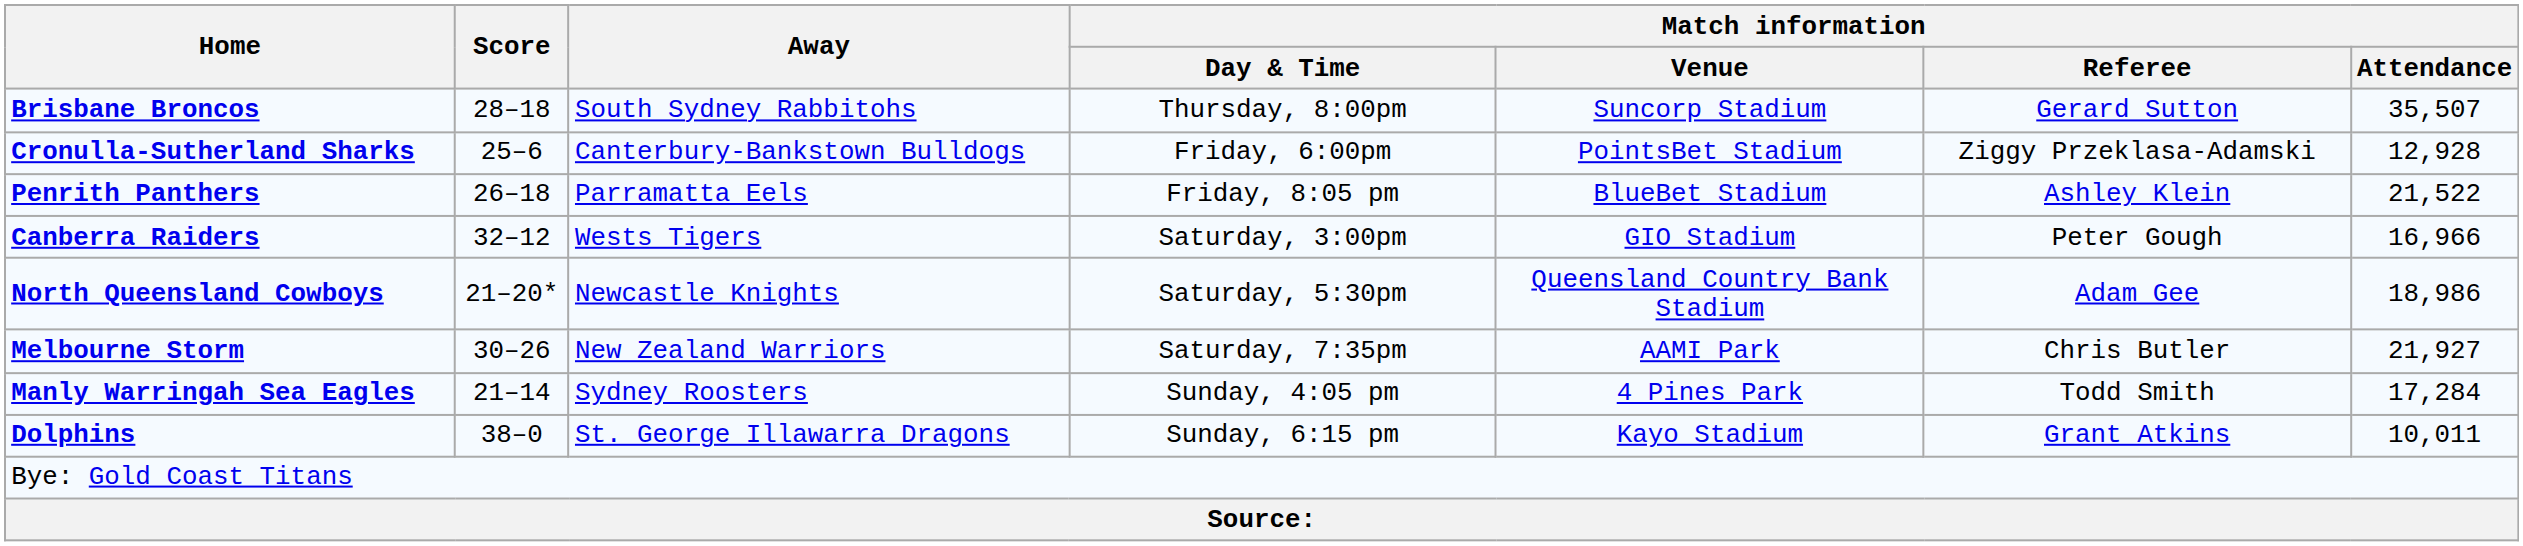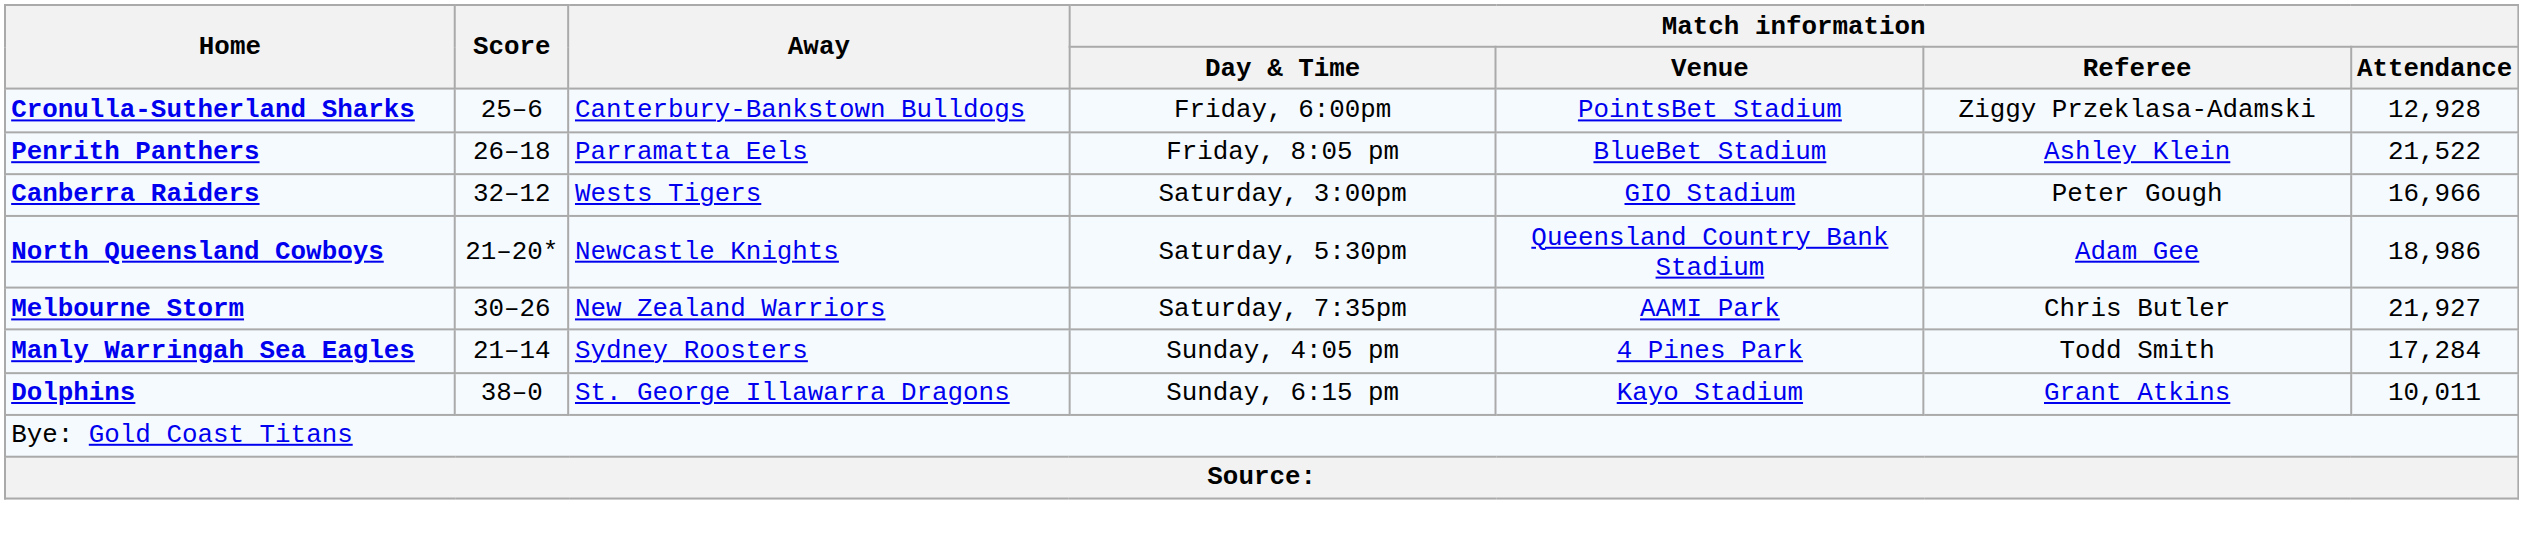 <table class="wikitable" style="border-collapse:collapse; text-align:center; width:100%;">
 <tr style="text-align:center; background:#f5faff;"  style="background:#c1d8ff;">
 <th rowspan="2">Home</th>
 <th rowspan="2">Score</th>
 <th rowspan="2">Away</th>
 <th colspan="4">Match information</th>
 </tr>
 <tr>
 <th width="17%">Day & Time</th>
 <th width="17%">Venue</th>
 <th width="17%">Referee</th>
 <th width="5%">Attendance</th>
-</tr>
-<tr style="text-align:center; background:#f5faff;">
-<td align="left"><strong> <a href='#'>Brisbane Broncos</a></strong></td>
-<td>28–18</td>
-<td align="left"> <a href='#'>South Sydney Rabbitohs</a></td>
-<td>Thursday, 8:00pm</td>
-<td><a href='#'>Suncorp Stadium</a></td>
-<td><a href='#'>Gerard Sutton</a></td>
-<td>35,507</td>
 </tr>
 <tr style="text-align:center; background:#f5faff;">
 <td align="left"><strong> <a href='#'>Cronulla-Sutherland Sharks</a></strong></td>
 <td>25–6</td>
 <td align="left"> <a href='#'>Canterbury-Bankstown Bulldogs</a></td>
 <td>Friday, 6:00pm</td>
 <td><a href='#'>PointsBet Stadium</a></td>
 <td>Ziggy Przeklasa-Adamski</td>
 <td>12,928</td>
 </tr>
 <tr style="text-align:center; background:#f5faff;">
 <td align="left"><strong> <a href='#'>Penrith Panthers</a></strong></td>
 <td>26–18</td>
 <td align="left"> <a href='#'>Parramatta Eels</a></td>
 <td>Friday, 8:05 pm</td>
 <td><a href='#'>BlueBet Stadium</a></td>
 <td><a href='#'>Ashley Klein</a></td>
 <td>21,522</td>
 </tr>
 <tr style="text-align:center; background:#f5faff;">
 <td align="left"><strong> <a href='#'>Canberra Raiders</a></strong></td>
 <td>32–12</td>
 <td align="left"> <a href='#'>Wests Tigers</a></td>
 <td>Saturday, 3:00pm</td>
 <td><a href='#'>GIO Stadium</a></td>
 <td>Peter Gough</td>
 <td>16,966</td>
 </tr>
 <tr style="text-align:center; background:#f5faff;">
 <td align="left"><strong> <a href='#'>North Queensland Cowboys</a></strong></td>
 <td>21–20*</td>
 <td align="left"> <a href='#'>Newcastle Knights</a></td>
 <td>Saturday, 5:30pm</td>
 <td><a href='#'>Queensland Country Bank Stadium</a></td>
 <td><a href='#'>Adam Gee</a></td>
 <td>18,986</td>
 </tr>
 <tr style="text-align:center; background:#f5faff;">
 <td align="left"><strong> <a href='#'>Melbourne Storm</a></strong></td>
 <td>30–26</td>
 <td align="left"> <a href='#'>New Zealand Warriors</a></td>
 <td>Saturday, 7:35pm</td>
 <td><a href='#'>AAMI Park</a></td>
 <td>Chris Butler</td>
 <td>21,927</td>
 </tr>
 <tr style="text-align:center; background:#f5faff;">
 <td align="left"><strong> <a href='#'>Manly Warringah Sea Eagles</a></strong></td>
 <td>21–14</td>
 <td align="left"> <a href='#'>Sydney Roosters</a></td>
 <td>Sunday, 4:05 pm</td>
 <td><a href='#'>4 Pines Park</a></td>
 <td>Todd Smith</td>
 <td>17,284</td>
 </tr>
 <tr style="text-align:center; background:#f5faff;">
 <td align="left"><strong> <a href='#'>Dolphins</a></strong></td>
 <td>38–0</td>
 <td align="left"> <a href='#'>St. George Illawarra Dragons</a></td>
 <td>Sunday, 6:15 pm</td>
 <td><a href='#'>Kayo Stadium</a></td>
 <td><a href='#'>Grant Atkins</a></td>
 <td>10,011</td>
 </tr>
 <tr style="text-align:center; background:#f5faff;">
 <td colspan="7" align="left">Bye:  <a href='#'>Gold Coast Titans</a></td>
 </tr>
 <tr>
 <th colspan="7" align="left">Source:</th>
 </tr>
 </table>
